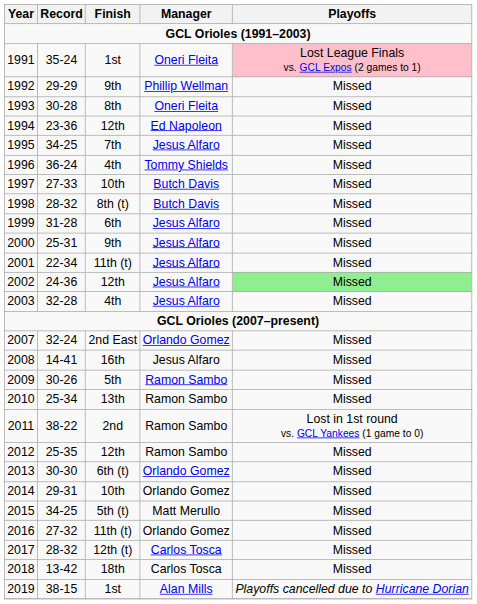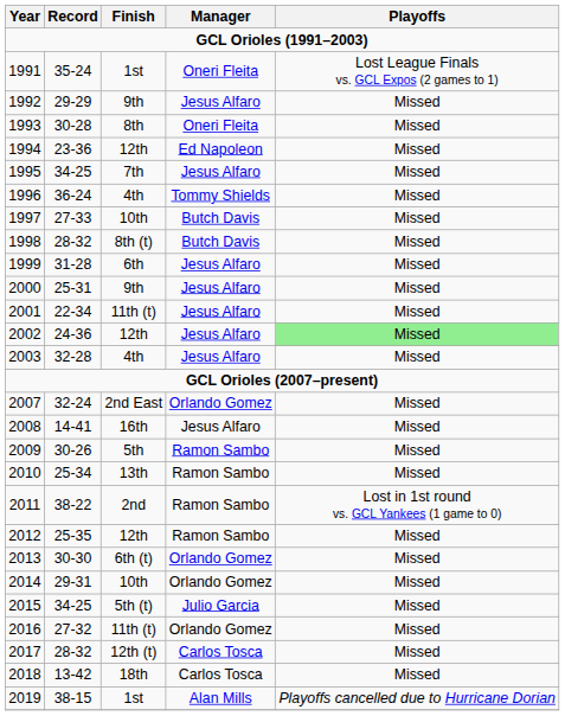 <table class="wikitable">
 <tr style="background: #F2F2F2;">
 <th>Year</th>
 <th>Record</th>
 <th>Finish</th>
 <th>Manager</th>
 <th>Playoffs</th>
 </tr>
 <tr align=center>
 <td style="text-align:center;" colspan="6"><strong>GCL Orioles (1991–2003)</strong></td>
 </tr>
 <tr align=center>
 <td>1991</td>
 <td>35-24</td>
 <td>1st</td>
 <td><a href='#'>Oneri Fleita</a></td>
-<td style="background: pink;">Lost League Finals<br><small>vs. <a href='#'>GCL Expos</a> (2 games to 1)</small></td>
+<td>Lost League Finals<br><small>vs. <a href='#'>GCL Expos</a> (2 games to 1)</small></td>
 </tr>
 <tr align=center>
 <td>1992</td>
 <td>29-29</td>
 <td>9th</td>
-<td><a href='#'>Phillip Wellman</a></td>
+<td><a href='#'>Jesus Alfaro</a></td>
 <td>Missed</td>
 </tr>
 <tr align=center>
 <td>1993</td>
 <td>30-28</td>
 <td>8th</td>
 <td><a href='#'>Oneri Fleita</a></td>
 <td>Missed</td>
 </tr>
 <tr align=center>
 <td>1994</td>
 <td>23-36</td>
 <td>12th</td>
 <td><a href='#'>Ed Napoleon</a></td>
 <td>Missed</td>
 </tr>
 <tr align=center>
 <td>1995</td>
 <td>34-25</td>
 <td>7th</td>
 <td><a href='#'>Jesus Alfaro</a></td>
 <td>Missed</td>
 </tr>
 <tr align=center>
 <td>1996</td>
 <td>36-24</td>
 <td>4th</td>
 <td><a href='#'>Tommy Shields</a></td>
 <td>Missed</td>
 </tr>
 <tr align=center>
 <td>1997</td>
 <td>27-33</td>
 <td>10th</td>
 <td><a href='#'>Butch Davis</a></td>
 <td>Missed</td>
 </tr>
 <tr align=center>
 <td>1998</td>
 <td>28-32</td>
 <td>8th (t)</td>
 <td><a href='#'>Butch Davis</a></td>
 <td>Missed</td>
 </tr>
 <tr align=center>
 <td>1999</td>
 <td>31-28</td>
 <td>6th</td>
 <td><a href='#'>Jesus Alfaro</a></td>
 <td>Missed</td>
 </tr>
 <tr align=center>
 <td>2000</td>
 <td>25-31</td>
 <td>9th</td>
 <td><a href='#'>Jesus Alfaro</a></td>
 <td>Missed</td>
 </tr>
 <tr align=center>
 <td>2001</td>
 <td>22-34</td>
 <td>11th (t)</td>
 <td><a href='#'>Jesus Alfaro</a></td>
 <td>Missed</td>
 </tr>
 <tr align=center>
 <td>2002</td>
 <td>24-36</td>
 <td>12th</td>
 <td><a href='#'>Jesus Alfaro</a></td>
 <td style="background: lightgreen;">Missed</td>
 </tr>
 <tr align=center>
 <td>2003</td>
 <td>32-28</td>
 <td>4th</td>
 <td><a href='#'>Jesus Alfaro</a></td>
 <td>Missed</td>
 </tr>
 <tr align=center>
 <td style="text-align:center;" colspan="6"><strong>GCL Orioles (2007–present)</strong></td>
 </tr>
 <tr align=center>
 <td>2007</td>
 <td>32-24</td>
 <td>2nd East</td>
 <td><a href='#'>Orlando Gomez</a></td>
 <td>Missed</td>
 </tr>
 <tr align=center>
 <td>2008</td>
 <td>14-41</td>
 <td>16th</td>
 <td>Jesus Alfaro</td>
 <td>Missed</td>
 </tr>
 <tr align=center>
 <td>2009</td>
 <td>30-26</td>
 <td>5th</td>
 <td><a href='#'>Ramon Sambo</a></td>
 <td>Missed</td>
 </tr>
 <tr align=center>
 <td>2010</td>
 <td>25-34</td>
 <td>13th</td>
 <td>Ramon Sambo</td>
 <td>Missed</td>
 </tr>
 <tr align=center>
 <td>2011</td>
 <td>38-22</td>
 <td>2nd</td>
 <td>Ramon Sambo</td>
 <td>Lost in 1st round<br><small>vs. <a href='#'>GCL Yankees</a> (1 game to 0)</small></td>
 </tr>
 <tr align=center>
 <td>2012</td>
 <td>25-35</td>
 <td>12th</td>
 <td>Ramon Sambo</td>
 <td>Missed</td>
 </tr>
 <tr align=center>
 <td>2013</td>
 <td>30-30</td>
 <td>6th (t)</td>
 <td><a href='#'>Orlando Gomez</a></td>
 <td>Missed</td>
 </tr>
 <tr align=center>
 <td>2014</td>
 <td>29-31</td>
 <td>10th</td>
 <td>Orlando Gomez</td>
 <td>Missed</td>
 </tr>
 <tr align=center>
 <td>2015</td>
 <td>34-25</td>
 <td>5th (t)</td>
-<td>Matt Merullo</td>
+<td><a href='#'>Julio Garcia</a></td>
 <td>Missed</td>
 </tr>
 <tr align=center>
 <td>2016</td>
 <td>27-32</td>
 <td>11th (t)</td>
 <td>Orlando Gomez</td>
 <td>Missed</td>
 </tr>
 <tr align=center>
 <td>2017</td>
 <td>28-32</td>
 <td>12th (t)</td>
 <td><a href='#'>Carlos Tosca</a></td>
 <td>Missed</td>
 </tr>
 <tr align=center>
 <td>2018</td>
 <td>13-42</td>
 <td>18th</td>
 <td>Carlos Tosca</td>
 <td>Missed</td>
 </tr>
 <tr align=center>
 <td>2019</td>
 <td>38-15</td>
 <td>1st</td>
 <td><a href='#'>Alan Mills</a></td>
 <td><em>Playoffs cancelled due to <a href='#'>Hurricane Dorian</a></em></td>
 </tr>
 <tr align=center>
 </tr>
 </table>
